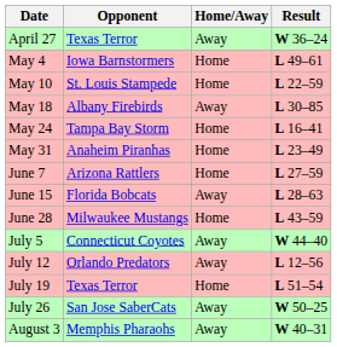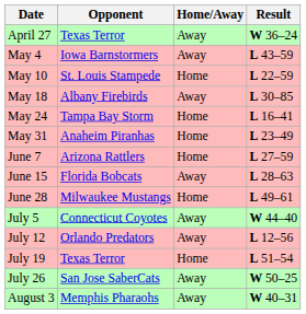 <table class="wikitable">
 <tr>
 <th>Date</th>
 <th>Opponent</th>
 <th>Home/Away</th>
 <th>Result</th>
 </tr>
 <tr bgcolor="bbffbb">
 <td>April 27</td>
 <td><a href='#'>Texas Terror</a></td>
 <td>Away</td>
 <td><strong>W</strong> 36–24</td>
 </tr>
 <tr bgcolor="ffbbbb">
 <td>May 4</td>
 <td><a href='#'>Iowa Barnstormers</a></td>
-<td>Home</td>
-<td><strong>L</strong> 49–61</td>
+<td>Away</td>
+<td><strong>L</strong> 43–59</td>
 </tr>
 <tr bgcolor="ffbbbb">
 <td>May 10</td>
 <td><a href='#'>St. Louis Stampede</a></td>
 <td>Home</td>
 <td><strong>L</strong> 22–59</td>
 </tr>
 <tr bgcolor="ffbbbb">
 <td>May 18</td>
 <td><a href='#'>Albany Firebirds</a></td>
 <td>Away</td>
 <td><strong>L</strong> 30–85</td>
 </tr>
 <tr bgcolor="ffbbbb">
 <td>May 24</td>
 <td><a href='#'>Tampa Bay Storm</a></td>
 <td>Home</td>
 <td><strong>L</strong> 16–41</td>
 </tr>
 <tr bgcolor="ffbbbb">
 <td>May 31</td>
 <td><a href='#'>Anaheim Piranhas</a></td>
 <td>Home</td>
 <td><strong>L</strong> 23–49</td>
 </tr>
 <tr bgcolor="ffbbbb">
 <td>June 7</td>
 <td><a href='#'>Arizona Rattlers</a></td>
 <td>Home</td>
 <td><strong>L</strong> 27–59</td>
 </tr>
 <tr bgcolor="ffbbbb">
 <td>June 15</td>
 <td><a href='#'>Florida Bobcats</a></td>
 <td>Away</td>
 <td><strong>L</strong> 28–63</td>
 </tr>
 <tr bgcolor="ffbbbb">
 <td>June 28</td>
 <td><a href='#'>Milwaukee Mustangs</a></td>
 <td>Home</td>
-<td><strong>L</strong> 43–59</td>
+<td><strong>L</strong> 49–61</td>
 </tr>
 <tr bgcolor="bbffbb">
 <td>July 5</td>
 <td><a href='#'>Connecticut Coyotes</a></td>
 <td>Away</td>
 <td><strong>W</strong> 44–40</td>
 </tr>
 <tr bgcolor="ffbbbb">
 <td>July 12</td>
 <td><a href='#'>Orlando Predators</a></td>
 <td>Away</td>
 <td><strong>L</strong> 12–56</td>
 </tr>
 <tr bgcolor="ffbbbb">
 <td>July 19</td>
 <td><a href='#'>Texas Terror</a></td>
 <td>Home</td>
 <td><strong>L</strong> 51–54</td>
 </tr>
 <tr bgcolor="bbffbb">
 <td>July 26</td>
 <td><a href='#'>San Jose SaberCats</a></td>
 <td>Away</td>
 <td><strong>W</strong> 50–25</td>
 </tr>
 <tr bgcolor="bbffbb">
 <td>August 3</td>
 <td><a href='#'>Memphis Pharaohs</a></td>
 <td>Away</td>
 <td><strong>W</strong> 40–31</td>
 </tr>
 </table>
